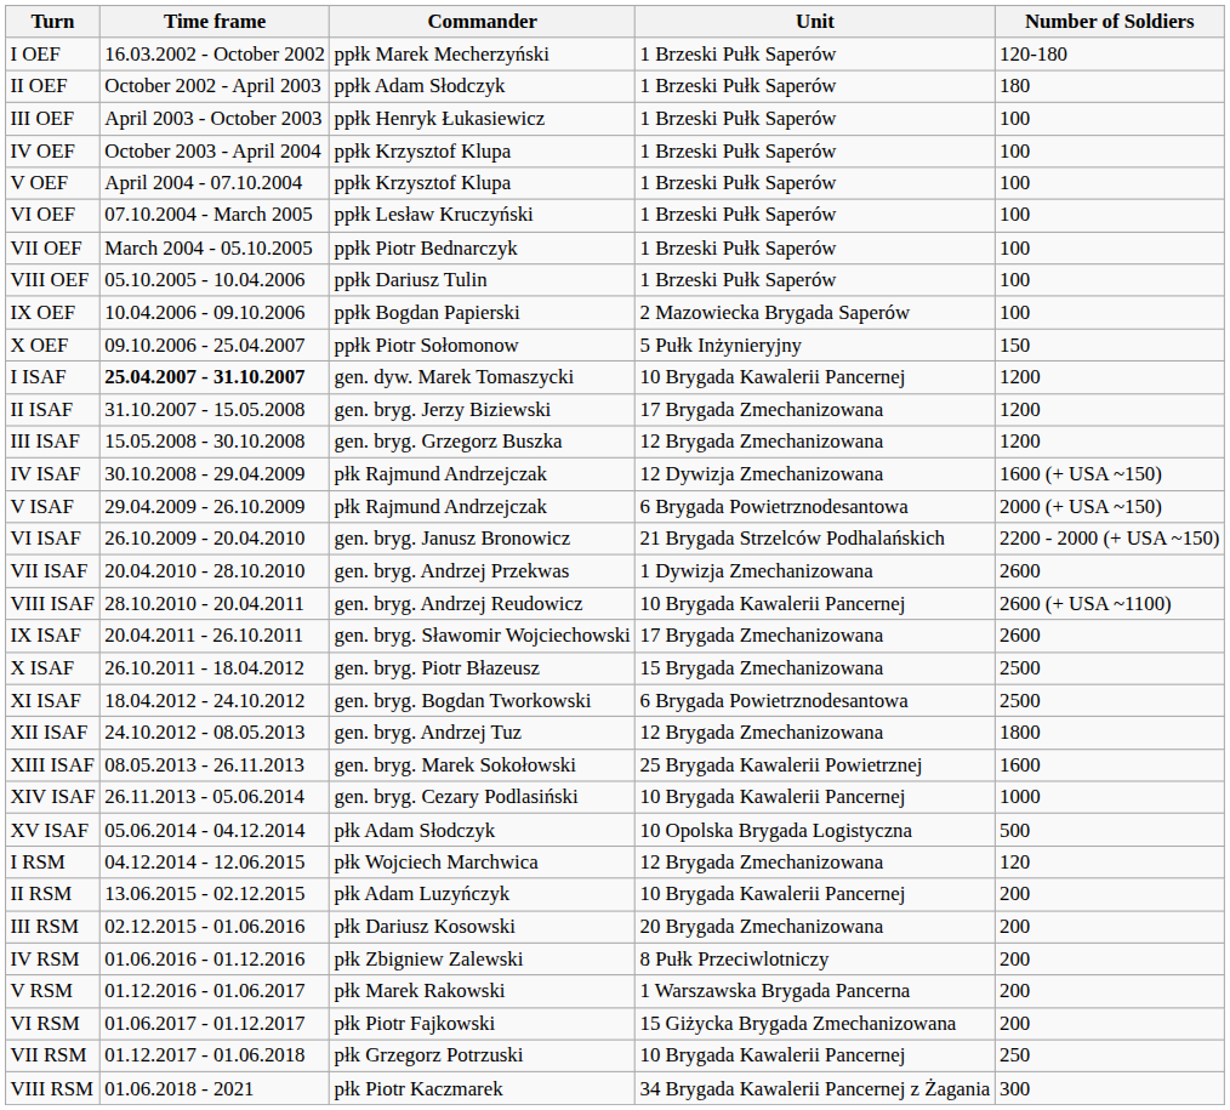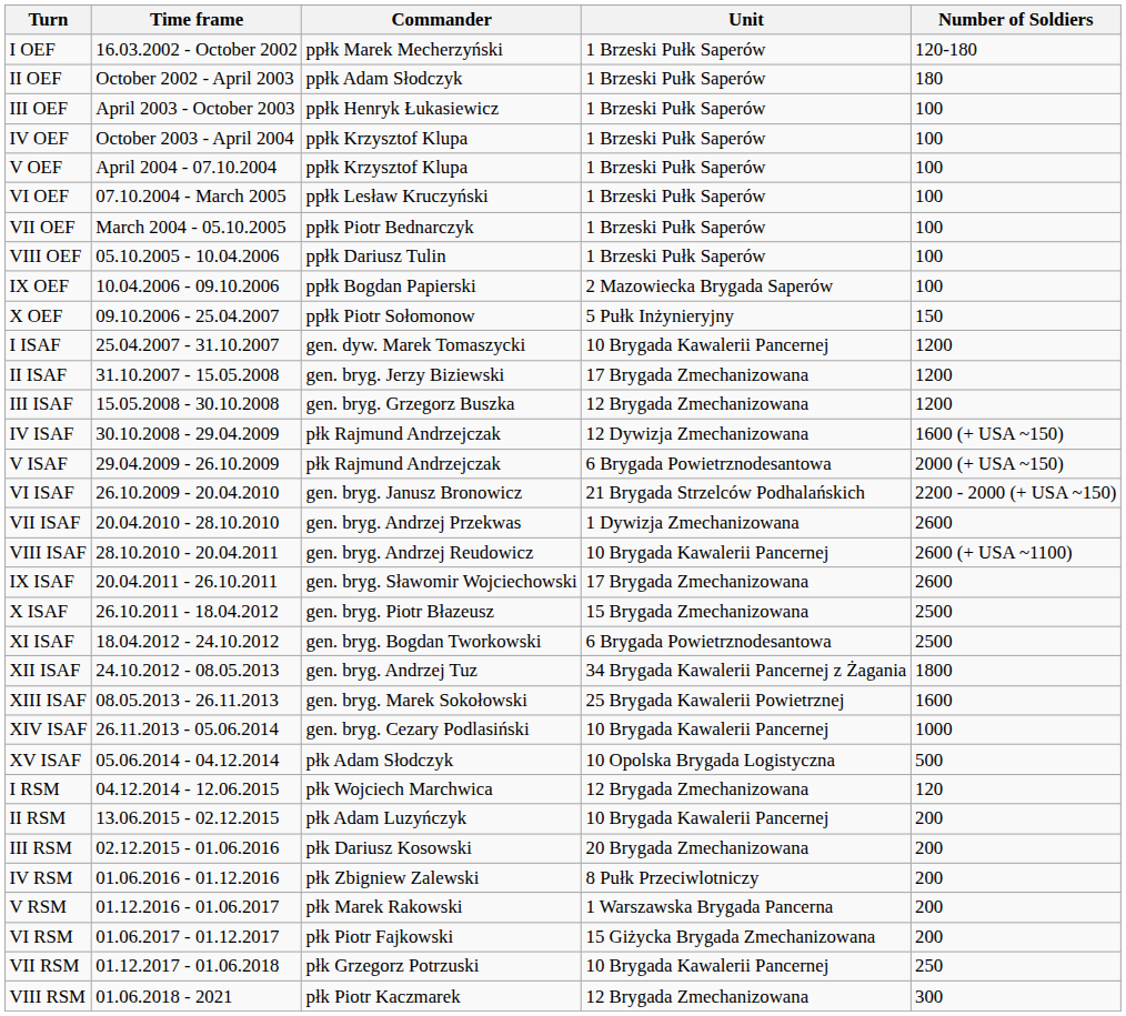 <table class="wikitable">
 <tr>
 <th>Turn</th>
 <th>Time frame</th>
 <th>Commander</th>
 <th>Unit</th>
 <th>Number of Soldiers</th>
 </tr>
 <tr>
 <td>I OEF</td>
 <td>16.03.2002 - October 2002</td>
 <td>ppłk Marek Mecherzyński</td>
 <td>1 Brzeski Pułk Saperów</td>
 <td>120-180</td>
 </tr>
 <tr>
 <td>II OEF</td>
 <td>October 2002 - April 2003</td>
 <td>ppłk Adam Słodczyk</td>
 <td>1 Brzeski Pułk Saperów</td>
 <td>180</td>
 </tr>
 <tr>
 <td>III OEF</td>
 <td>April 2003 - October 2003</td>
 <td>ppłk Henryk Łukasiewicz</td>
 <td>1 Brzeski Pułk Saperów</td>
 <td>100</td>
 </tr>
 <tr>
 <td>IV OEF</td>
 <td>October 2003 - April 2004</td>
 <td>ppłk Krzysztof Klupa</td>
 <td>1 Brzeski Pułk Saperów</td>
 <td>100</td>
 </tr>
 <tr>
 <td>V OEF</td>
 <td>April 2004 - 07.10.2004</td>
 <td>ppłk Krzysztof Klupa</td>
 <td>1 Brzeski Pułk Saperów</td>
 <td>100</td>
 </tr>
 <tr>
 <td>VI OEF</td>
 <td>07.10.2004 - March 2005</td>
 <td>ppłk Lesław Kruczyński</td>
 <td>1 Brzeski Pułk Saperów</td>
 <td>100</td>
 </tr>
 <tr>
 <td>VII OEF</td>
 <td>March 2004 - 05.10.2005</td>
 <td>ppłk Piotr Bednarczyk</td>
 <td>1 Brzeski Pułk Saperów</td>
 <td>100</td>
 </tr>
 <tr>
 <td>VIII OEF</td>
 <td>05.10.2005 - 10.04.2006</td>
 <td>ppłk Dariusz Tulin</td>
 <td>1 Brzeski Pułk Saperów</td>
 <td>100</td>
 </tr>
 <tr>
 <td>IX OEF</td>
 <td>10.04.2006 - 09.10.2006</td>
 <td>ppłk Bogdan Papierski</td>
 <td>2 Mazowiecka Brygada Saperów</td>
 <td>100</td>
 </tr>
 <tr>
 <td>X OEF</td>
 <td>09.10.2006 - 25.04.2007</td>
 <td>ppłk Piotr Sołomonow</td>
 <td>5 Pułk Inżynieryjny</td>
 <td>150</td>
 </tr>
 <tr>
 <td>I ISAF</td>
-<td><strong>25.04.2007 - 31.10.2007</strong></td>
+<td>25.04.2007 - 31.10.2007</td>
 <td>gen. dyw. Marek Tomaszycki</td>
 <td>10 Brygada Kawalerii Pancernej</td>
 <td>1200</td>
 </tr>
 <tr>
 <td>II ISAF</td>
 <td>31.10.2007 - 15.05.2008</td>
 <td>gen. bryg. Jerzy Biziewski</td>
 <td>17 Brygada Zmechanizowana</td>
 <td>1200</td>
 </tr>
 <tr>
 <td>III ISAF</td>
 <td>15.05.2008 - 30.10.2008</td>
 <td>gen. bryg. Grzegorz Buszka</td>
 <td>12 Brygada Zmechanizowana</td>
 <td>1200</td>
 </tr>
 <tr>
 <td>IV ISAF</td>
 <td>30.10.2008 - 29.04.2009</td>
 <td>płk Rajmund Andrzejczak</td>
 <td>12 Dywizja Zmechanizowana</td>
 <td>1600 (+ USA ~150)</td>
 </tr>
 <tr>
 <td>V ISAF</td>
 <td>29.04.2009 - 26.10.2009</td>
 <td>płk Rajmund Andrzejczak</td>
 <td>6 Brygada Powietrznodesantowa</td>
 <td>2000 (+ USA ~150)</td>
 </tr>
 <tr>
 <td>VI ISAF</td>
 <td>26.10.2009 - 20.04.2010</td>
 <td>gen. bryg. Janusz Bronowicz</td>
 <td>21 Brygada Strzelców Podhalańskich</td>
 <td>2200 - 2000 (+ USA ~150)</td>
 </tr>
 <tr>
 <td>VII ISAF</td>
 <td>20.04.2010 - 28.10.2010</td>
 <td>gen. bryg. Andrzej Przekwas</td>
 <td>1 Dywizja Zmechanizowana</td>
 <td>2600</td>
 </tr>
 <tr>
 <td>VIII ISAF</td>
 <td>28.10.2010 - 20.04.2011</td>
 <td>gen. bryg. Andrzej Reudowicz</td>
 <td>10 Brygada Kawalerii Pancernej</td>
 <td>2600 (+ USA ~1100)</td>
 </tr>
 <tr>
 <td>IX ISAF</td>
 <td>20.04.2011 - 26.10.2011</td>
 <td>gen. bryg. Sławomir Wojciechowski</td>
 <td>17 Brygada Zmechanizowana</td>
 <td>2600</td>
 </tr>
 <tr>
 <td>X ISAF</td>
 <td>26.10.2011 - 18.04.2012</td>
 <td>gen. bryg. Piotr Błazeusz</td>
 <td>15 Brygada Zmechanizowana</td>
 <td>2500</td>
 </tr>
 <tr>
 <td>XI ISAF</td>
 <td>18.04.2012 - 24.10.2012</td>
 <td>gen. bryg. Bogdan Tworkowski</td>
 <td>6 Brygada Powietrznodesantowa</td>
 <td>2500</td>
 </tr>
 <tr>
 <td>XII ISAF</td>
 <td>24.10.2012 - 08.05.2013</td>
 <td>gen. bryg. Andrzej Tuz</td>
-<td>12 Brygada Zmechanizowana</td>
+<td>34 Brygada Kawalerii Pancernej z Żagania</td>
 <td>1800</td>
 </tr>
 <tr>
 <td>XIII ISAF</td>
 <td>08.05.2013 - 26.11.2013</td>
 <td>gen. bryg. Marek Sokołowski</td>
 <td>25 Brygada Kawalerii Powietrznej</td>
 <td>1600</td>
 </tr>
 <tr>
 <td>XIV ISAF</td>
 <td>26.11.2013 - 05.06.2014</td>
 <td>gen. bryg. Cezary Podlasiński</td>
 <td>10 Brygada Kawalerii Pancernej</td>
 <td>1000</td>
 </tr>
 <tr>
 <td>XV ISAF</td>
 <td>05.06.2014 - 04.12.2014</td>
 <td>płk Adam Słodczyk</td>
 <td>10 Opolska Brygada Logistyczna</td>
 <td>500</td>
 </tr>
 <tr>
 <td>I RSM</td>
 <td>04.12.2014 - 12.06.2015</td>
 <td>płk Wojciech Marchwica</td>
 <td>12 Brygada Zmechanizowana</td>
 <td>120</td>
 </tr>
 <tr>
 <td>II RSM</td>
 <td>13.06.2015 - 02.12.2015</td>
 <td>płk Adam Luzyńczyk</td>
 <td>10 Brygada Kawalerii Pancernej</td>
 <td>200</td>
 </tr>
 <tr>
 <td>III RSM</td>
 <td>02.12.2015 - 01.06.2016</td>
 <td>płk Dariusz Kosowski</td>
 <td>20 Brygada Zmechanizowana</td>
 <td>200</td>
 </tr>
 <tr>
 <td>IV RSM</td>
 <td>01.06.2016 - 01.12.2016</td>
 <td>płk Zbigniew Zalewski</td>
 <td>8 Pułk Przeciwlotniczy</td>
 <td>200</td>
 </tr>
 <tr>
 <td>V RSM</td>
 <td>01.12.2016 - 01.06.2017</td>
 <td>płk Marek Rakowski</td>
 <td>1 Warszawska Brygada Pancerna</td>
 <td>200</td>
 </tr>
 <tr>
 <td>VI RSM</td>
 <td>01.06.2017 - 01.12.2017</td>
 <td>płk Piotr Fajkowski</td>
 <td>15 Giżycka Brygada Zmechanizowana</td>
 <td>200</td>
 </tr>
 <tr>
 <td>VII RSM</td>
 <td>01.12.2017 - 01.06.2018</td>
 <td>płk Grzegorz Potrzuski</td>
 <td>10 Brygada Kawalerii Pancernej</td>
 <td>250</td>
 </tr>
 <tr>
 <td>VIII RSM</td>
 <td>01.06.2018 - 2021</td>
 <td>płk Piotr Kaczmarek</td>
-<td>34 Brygada Kawalerii Pancernej z Żagania</td>
+<td>12 Brygada Zmechanizowana</td>
 <td>300</td>
 </tr>
 </table>
